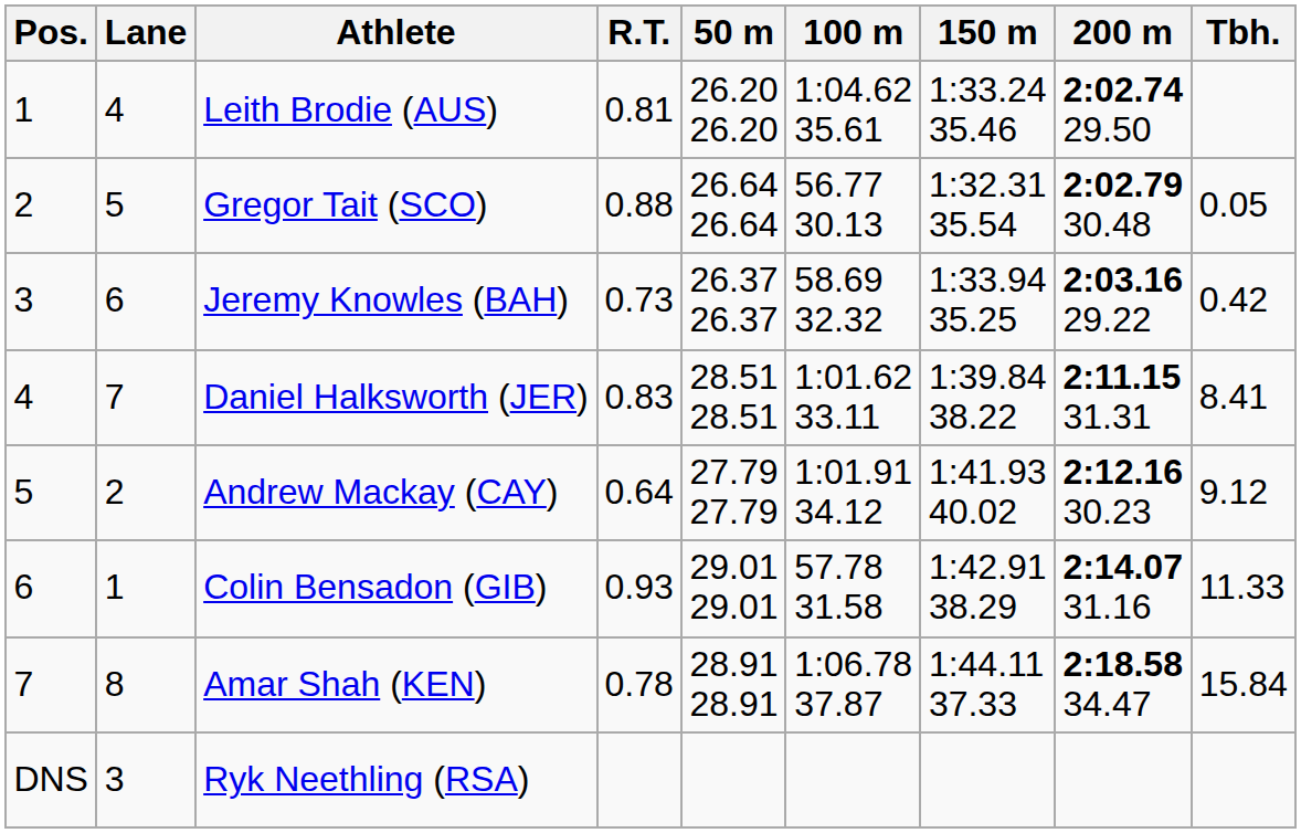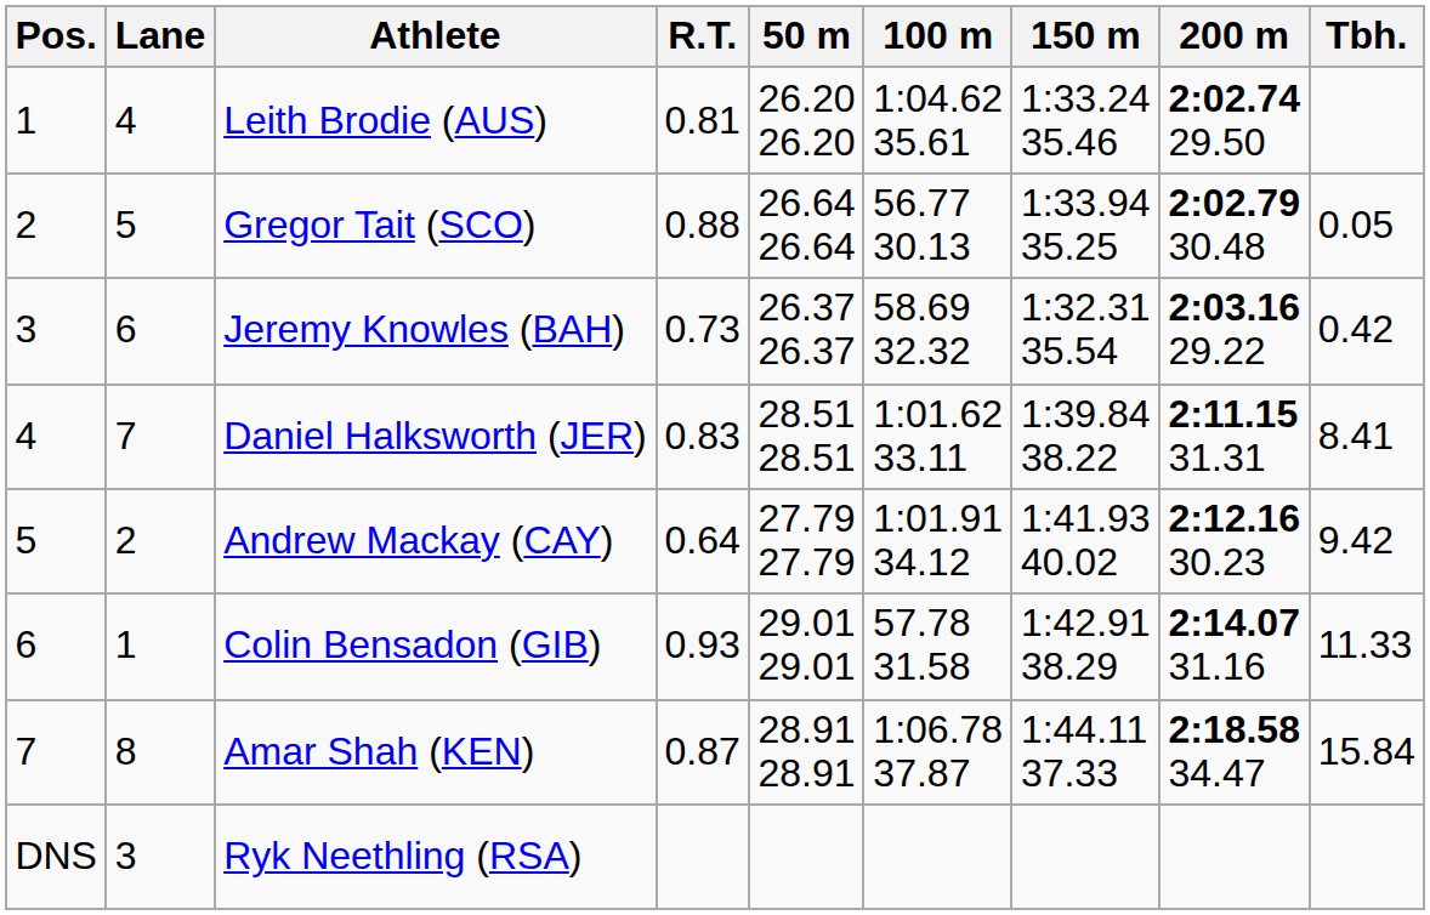 <table class="wikitable">
 <tr>
 <th>Pos.</th>
 <th>Lane</th>
 <th>Athlete</th>
 <th>R.T.</th>
 <th>50 m</th>
 <th>100 m</th>
 <th>150 m</th>
 <th>200 m</th>
 <th>Tbh.</th>
 </tr>
 <tr>
 <td>1</td>
 <td>4</td>
 <td> <a href='#'>Leith Brodie</a> (<a href='#'>AUS</a>)</td>
 <td>0.81</td>
 <td>26.20<br>26.20</td>
 <td>1:04.62<br>35.61</td>
 <td>1:33.24<br>35.46</td>
 <td><strong>2:02.74</strong><br>29.50</td>
 <td> </td>
 </tr>
 <tr>
 <td>2</td>
 <td>5</td>
 <td> <a href='#'>Gregor Tait</a> (<a href='#'>SCO</a>)</td>
 <td>0.88</td>
 <td>26.64<br>26.64</td>
 <td>56.77<br>30.13</td>
-<td>1:32.31<br>35.54</td>
+<td>1:33.94<br>35.25</td>
 <td><strong>2:02.79</strong><br>30.48</td>
 <td>0.05</td>
 </tr>
 <tr>
 <td>3</td>
 <td>6</td>
 <td> <a href='#'>Jeremy Knowles</a> (<a href='#'>BAH</a>)</td>
 <td>0.73</td>
 <td>26.37<br>26.37</td>
 <td>58.69<br>32.32</td>
-<td>1:33.94<br>35.25</td>
+<td>1:32.31<br>35.54</td>
 <td><strong>2:03.16</strong><br>29.22</td>
 <td>0.42</td>
 </tr>
 <tr>
 <td>4</td>
 <td>7</td>
 <td> <a href='#'>Daniel Halksworth</a> (<a href='#'>JER</a>)</td>
 <td>0.83</td>
 <td>28.51<br>28.51</td>
 <td>1:01.62<br>33.11</td>
 <td>1:39.84<br>38.22</td>
 <td><strong>2:11.15</strong><br>31.31</td>
 <td>8.41</td>
 </tr>
 <tr>
 <td>5</td>
 <td>2</td>
 <td> <a href='#'>Andrew Mackay</a> (<a href='#'>CAY</a>)</td>
 <td>0.64</td>
 <td>27.79<br>27.79</td>
 <td>1:01.91<br>34.12</td>
 <td>1:41.93<br>40.02</td>
 <td><strong>2:12.16</strong><br>30.23</td>
-<td>9.12</td>
+<td>9.42</td>
 </tr>
 <tr>
 <td>6</td>
 <td>1</td>
 <td> <a href='#'>Colin Bensadon</a> (<a href='#'>GIB</a>)</td>
 <td>0.93</td>
 <td>29.01<br>29.01</td>
 <td>57.78<br>31.58</td>
 <td>1:42.91<br>38.29</td>
 <td><strong>2:14.07</strong><br>31.16</td>
 <td>11.33</td>
 </tr>
 <tr>
 <td>7</td>
 <td>8</td>
 <td> <a href='#'>Amar Shah</a> (<a href='#'>KEN</a>)</td>
-<td>0.78</td>
+<td>0.87</td>
 <td>28.91<br>28.91</td>
 <td>1:06.78<br>37.87</td>
 <td>1:44.11<br>37.33</td>
 <td><strong>2:18.58</strong><br>34.47</td>
 <td>15.84</td>
 </tr>
 <tr>
 <td>DNS</td>
 <td>3</td>
 <td> <a href='#'>Ryk Neethling</a> (<a href='#'>RSA</a>)</td>
 <td> </td>
 <td><br> </td>
 <td><br> </td>
 <td><br> </td>
 <td></td>
 <td> </td>
 </tr>
 </table>
